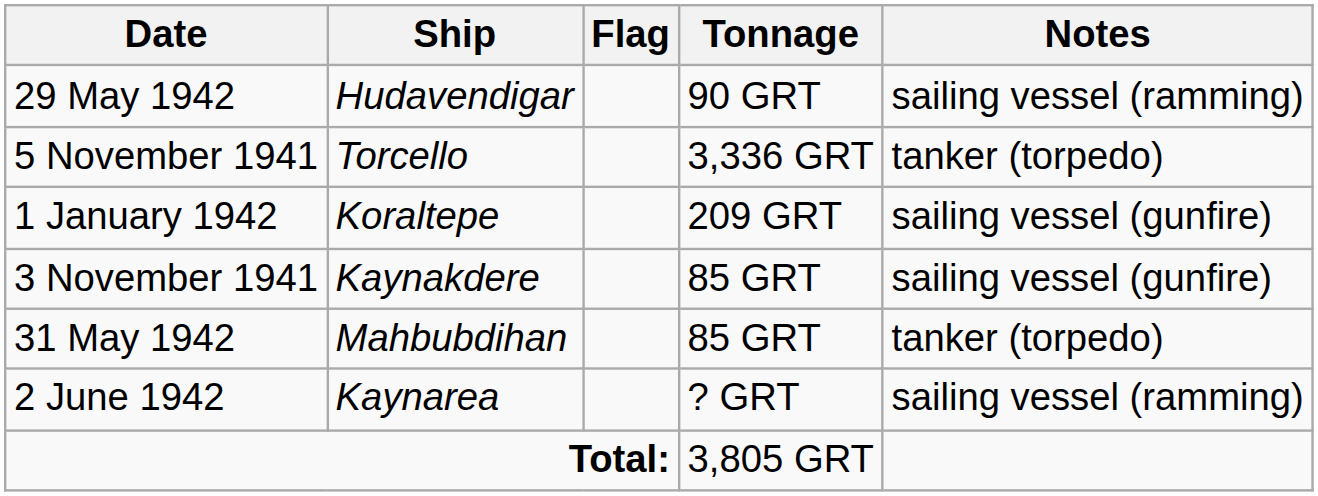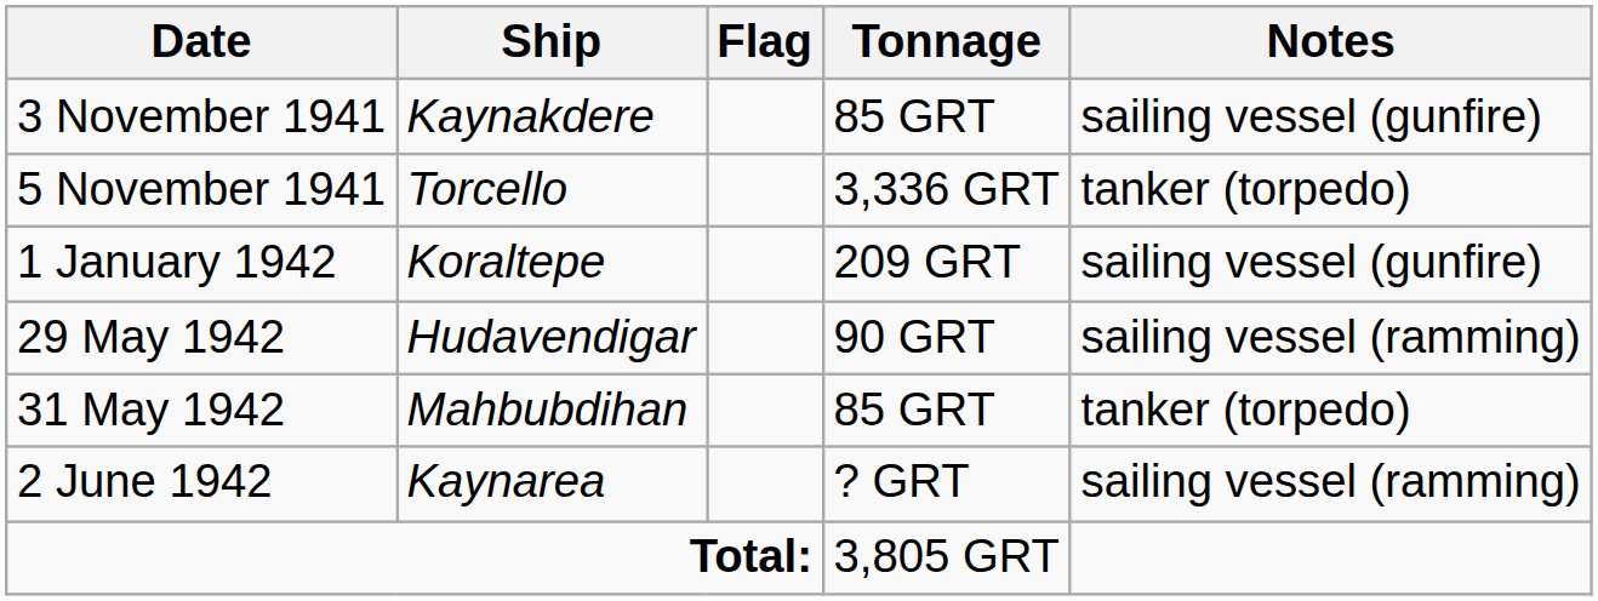 <table class="wikitable">
 <tr>
 <th>Date</th>
 <th>Ship</th>
 <th>Flag</th>
 <th>Tonnage</th>
 <th>Notes</th>
 </tr>
 <tr>
-<td>29 May 1942</td>
-<td><em>Hudavendigar </em></td>
+<td>3 November 1941</td>
+<td><em>Kaynakdere </em></td>
 <td></td>
-<td>90 GRT</td>
-<td>sailing vessel (ramming)</td>
+<td>85 GRT</td>
+<td>sailing vessel (gunfire)</td>
 </tr>
 <tr>
 <td>5 November 1941</td>
 <td><em>Torcello</em></td>
 <td></td>
 <td>3,336 GRT</td>
 <td>tanker (torpedo)</td>
 </tr>
 <tr>
 <td>1 January 1942</td>
 <td><em>Koraltepe </em></td>
 <td></td>
 <td>209 GRT</td>
 <td>sailing vessel (gunfire)</td>
 </tr>
 <tr>
-<td>3 November 1941</td>
-<td><em>Kaynakdere </em></td>
+<td>29 May 1942</td>
+<td><em>Hudavendigar </em></td>
 <td></td>
-<td>85 GRT</td>
-<td>sailing vessel (gunfire)</td>
+<td>90 GRT</td>
+<td>sailing vessel (ramming)</td>
 </tr>
 <tr>
 <td>31 May 1942</td>
 <td><em>Mahbubdihan </em></td>
 <td></td>
 <td>85 GRT</td>
 <td>tanker (torpedo)</td>
 </tr>
 <tr>
 <td>2 June 1942</td>
 <td><em>Kaynarea </em></td>
 <td></td>
 <td>? GRT</td>
 <td>sailing vessel (ramming)</td>
 </tr>
 <tr>
 <td colspan="3" style="text-align:right;"><strong>Total:</strong></td>
 <td>3,805 GRT</td>
 <td></td>
 </tr>
 </table>
